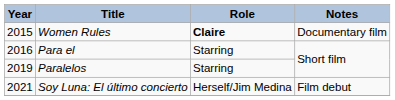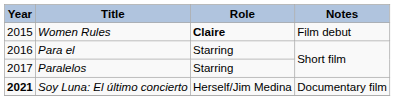 <table class="wikitable" style="font-size: 95%;">
 <tr>
 <th style="background-color: #B0C4DE;">Year</th>
 <th style="background-color: #B0C4DE;">Title</th>
 <th style="background-color: #B0C4DE;">Role</th>
 <th style="background-color: #B0C4DE;">Notes</th>
 </tr>
 <tr>
 <td>2015</td>
 <td><em>Women Rules</em></td>
 <td><strong>Claire</strong></td>
-<td>Documentary film</td>
+<td>Film debut</td>
 </tr>
 <tr>
 <td>2016</td>
 <td><em>Para el </em></td>
 <td>Starring</td>
 <td rowspan="2">Short film</td>
 </tr>
 <tr>
-<td>2019</td>
+<td>2017</td>
 <td><em>Paralelos</em></td>
 <td>Starring</td>
 </tr>
 <tr>
-<td>2021</td>
+<td><strong>2021</strong></td>
 <td><em>Soy Luna: El último concierto</em></td>
 <td>Herself/Jim Medina</td>
-<td>Film debut</td>
+<td>Documentary film</td>
 </tr>
 <tr>
 </tr>
 </table>
